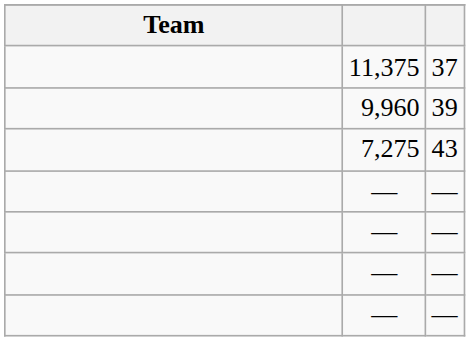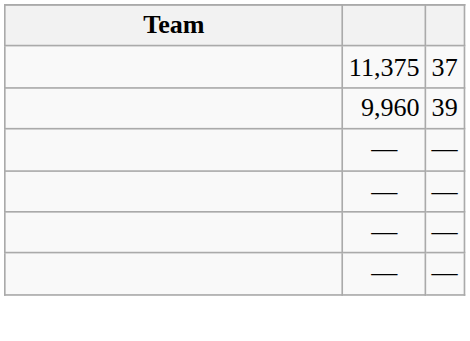 <table class="wikitable">
 <tr>
 </tr>
 <tr>
 <th width=200>Team</th>
 <th></th>
 <th></th>
 </tr>
 <tr>
 <td></td>
 <td align=right>11,375</td>
 <td align=center>37</td>
 </tr>
 <tr>
 <td></td>
 <td align=right>9,960</td>
 <td align=center>39</td>
-</tr>
-<tr>
-<td></td>
-<td align=right>7,275</td>
-<td align=center>43</td>
 </tr>
 <tr>
 <td></td>
 <td align=center>—</td>
 <td align=center>—</td>
 </tr>
 <tr>
 <td></td>
 <td align=center>—</td>
 <td align=center>—</td>
 </tr>
 <tr>
 <td></td>
 <td align=center>—</td>
 <td align=center>—</td>
 </tr>
 <tr>
 <td></td>
 <td align=center>—</td>
 <td align=center>—</td>
 </tr>
 </table>
